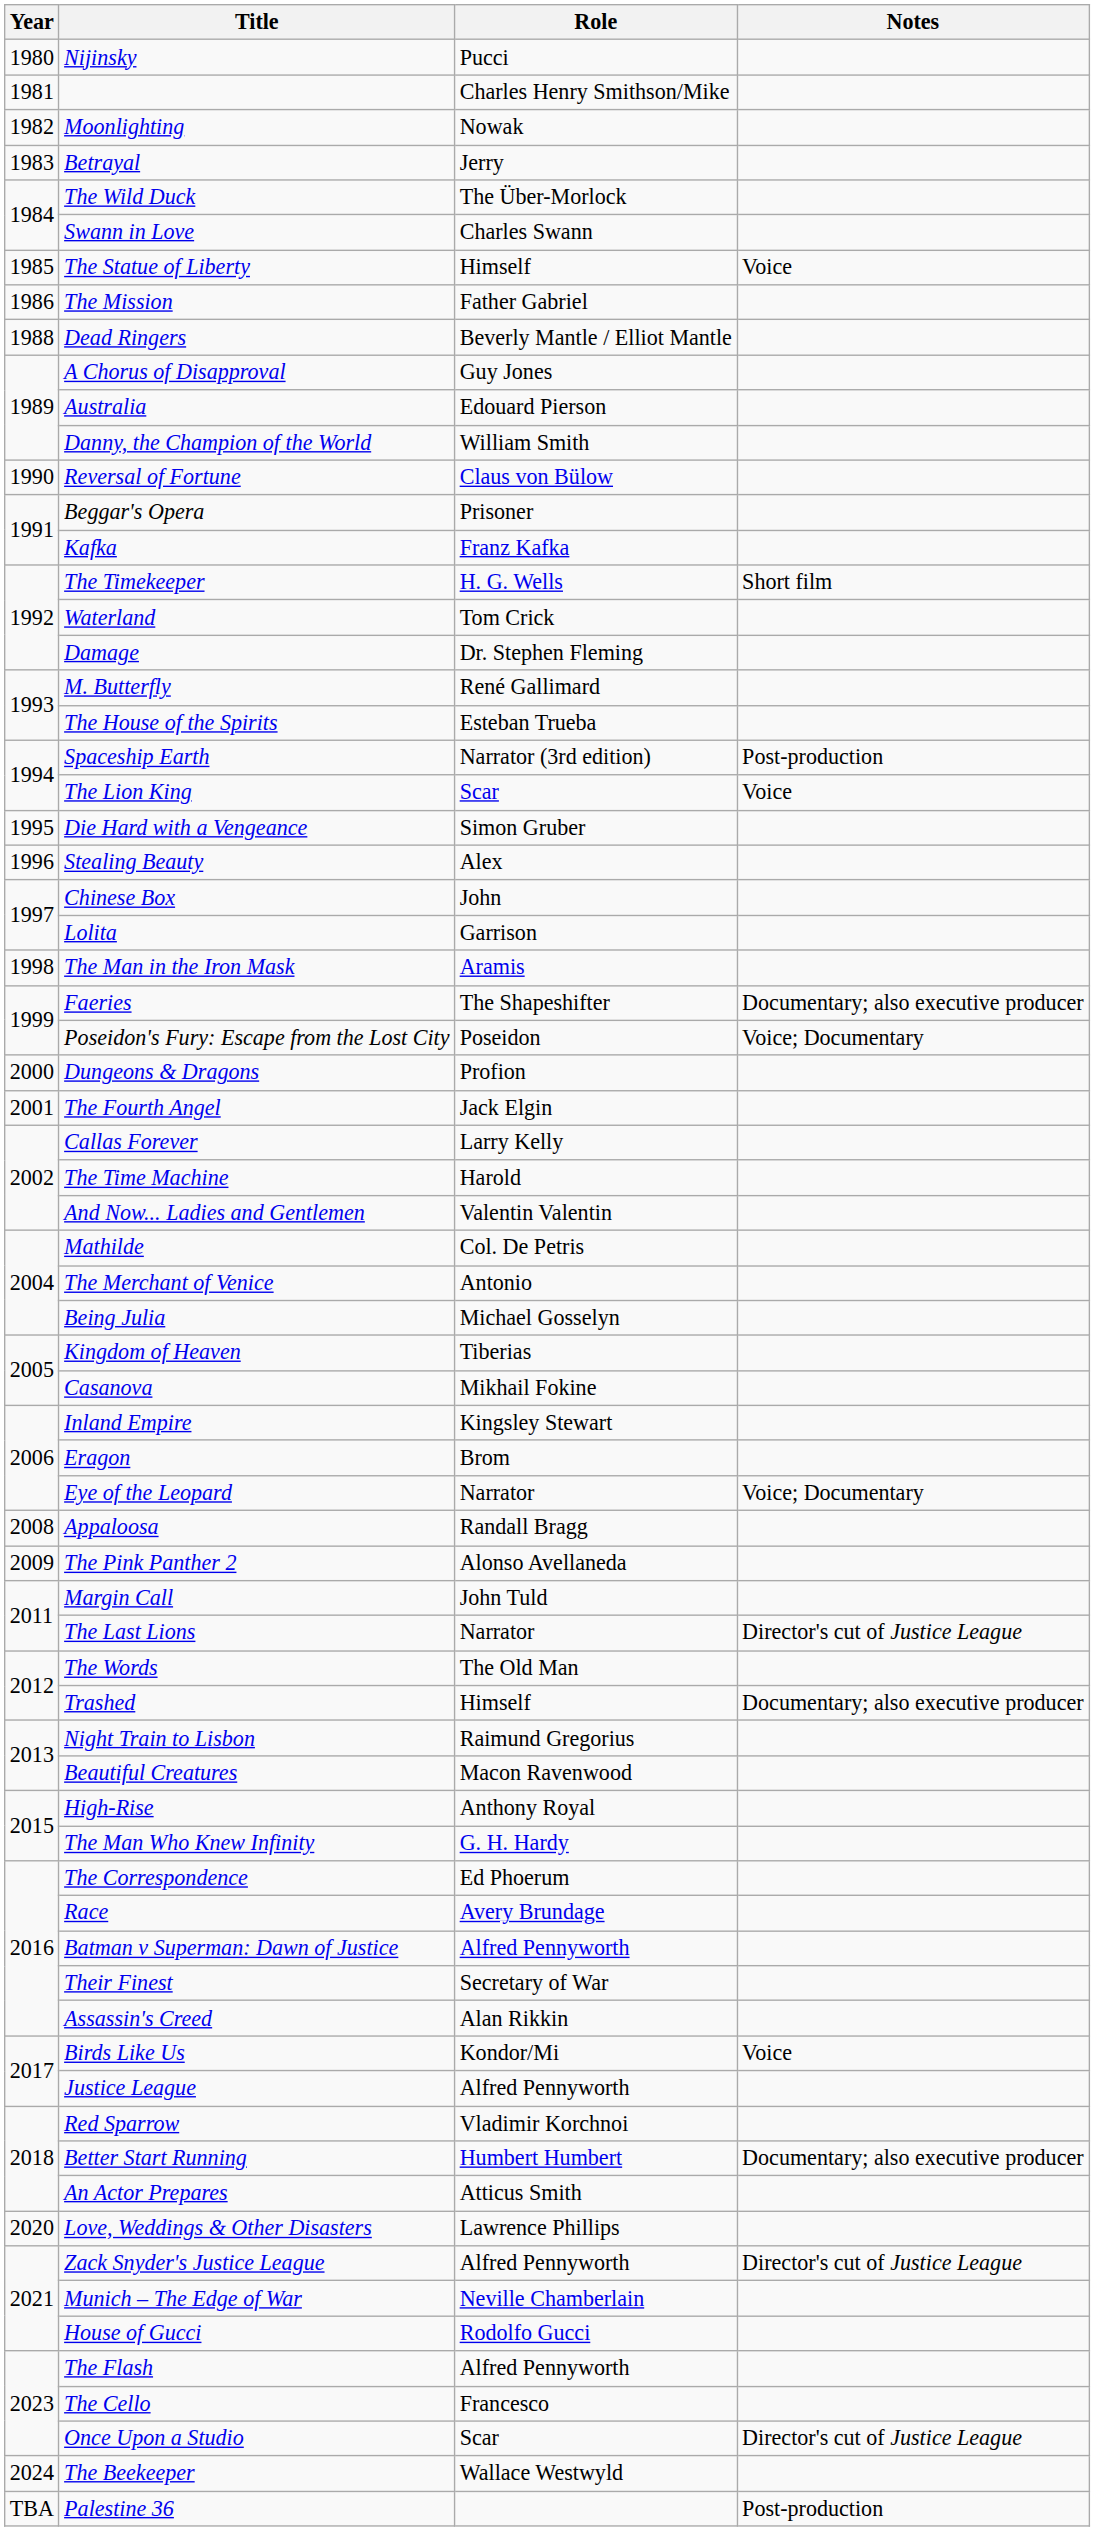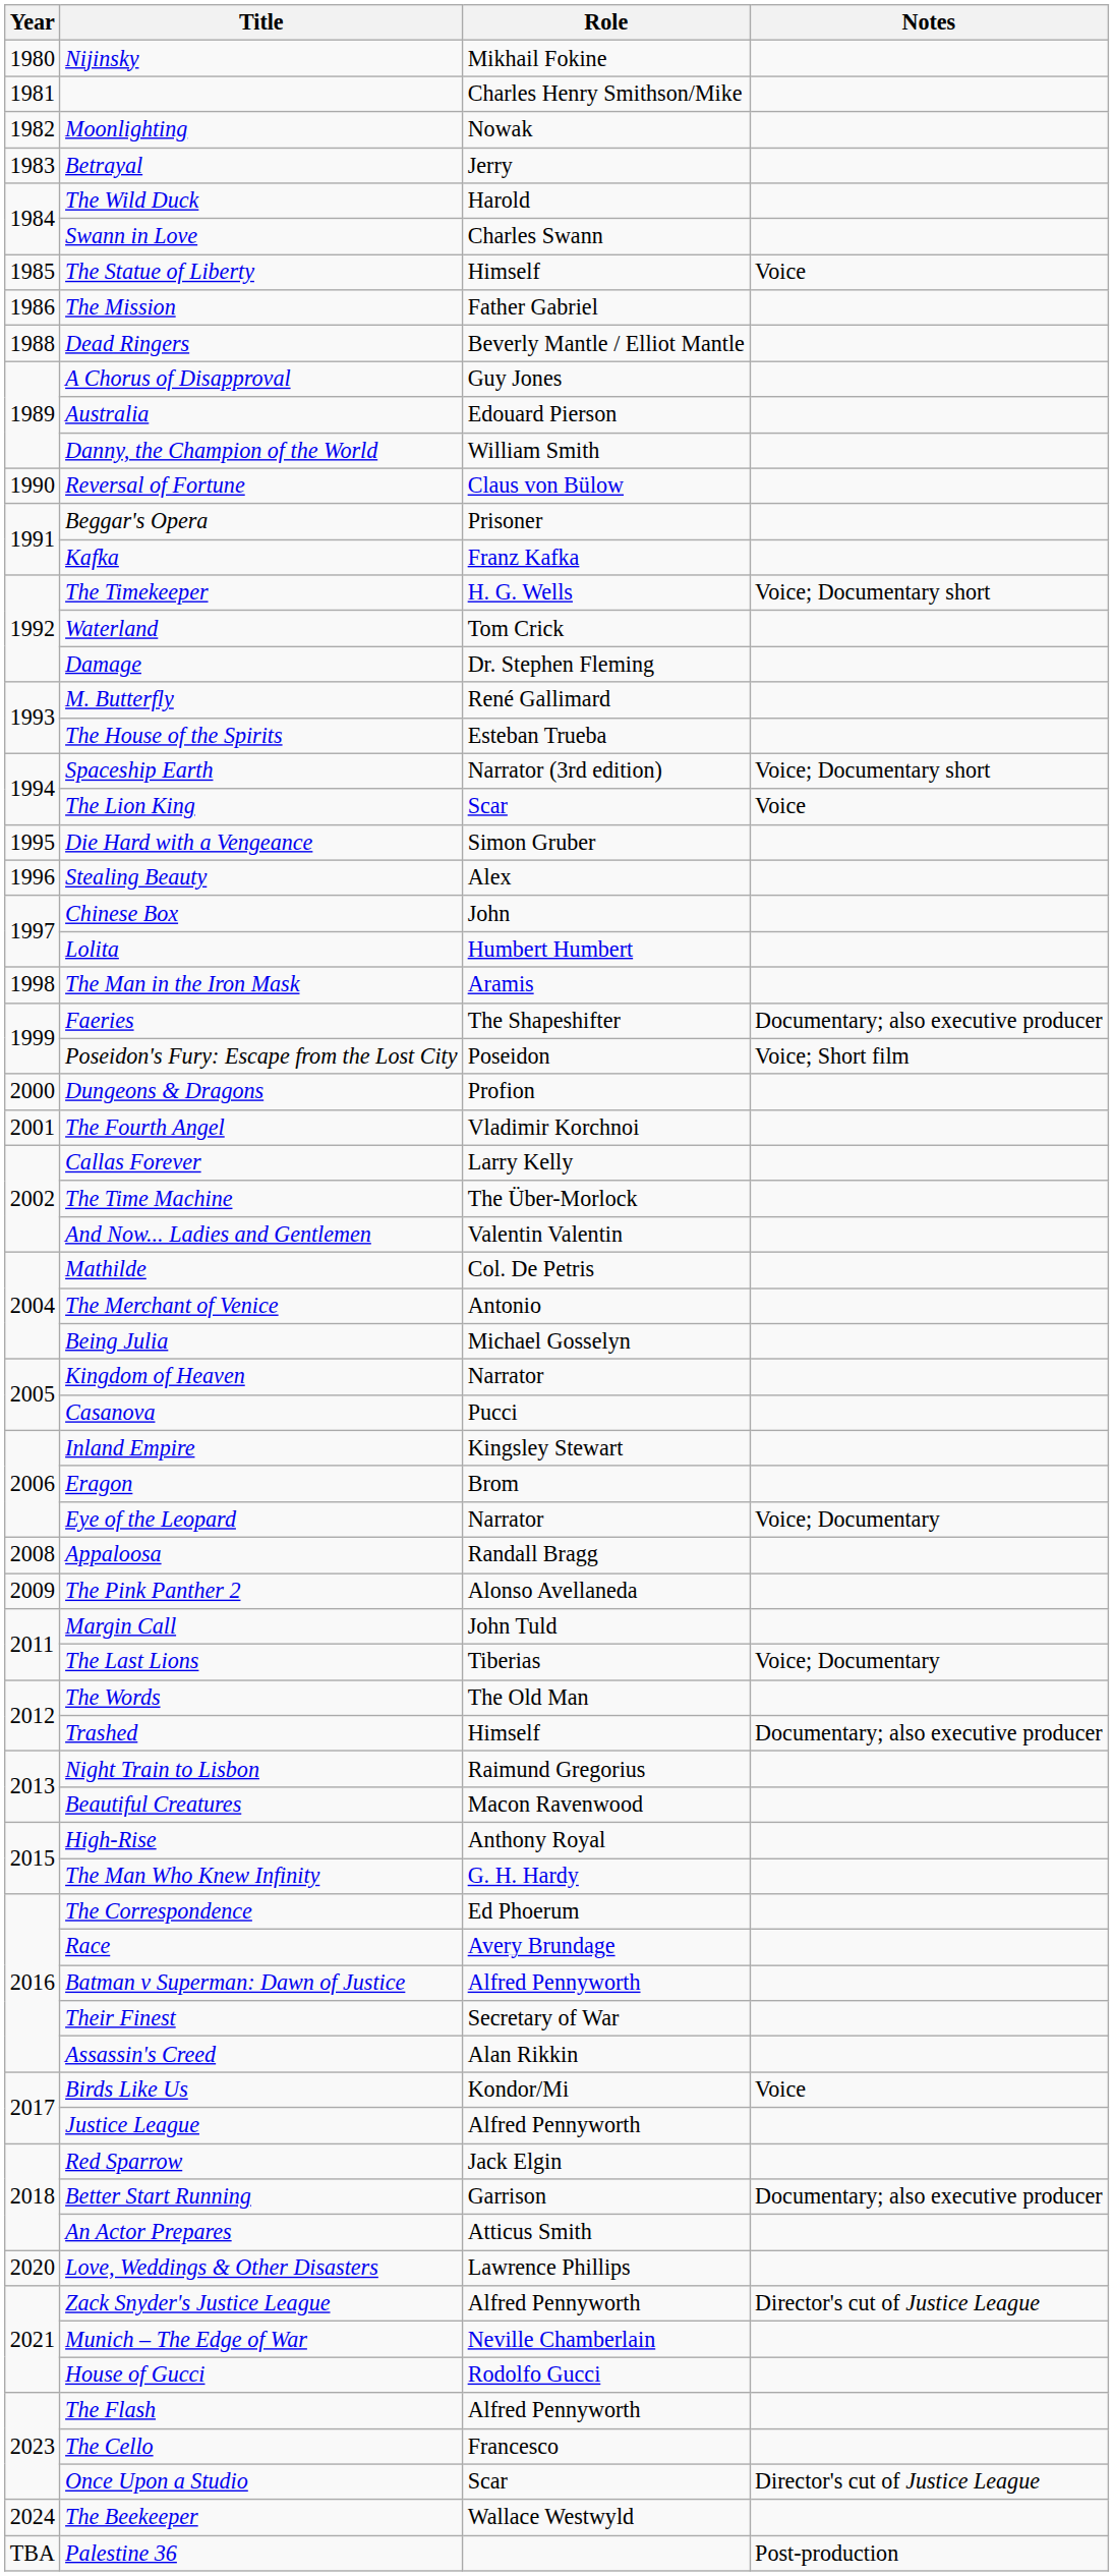 <table class="wikitable sortable">
 <tr>
 <th>Year</th>
 <th>Title</th>
 <th>Role</th>
 <th class="unsortable">Notes</th>
 </tr>
 <tr>
 <td>1980</td>
 <td><em><a href='#'>Nijinsky</a></em></td>
-<td>Pucci</td>
+<td>Mikhail Fokine</td>
 <td></td>
 </tr>
 <tr>
 <td>1981</td>
 <td><em></em></td>
 <td>Charles Henry Smithson/Mike</td>
 <td></td>
 </tr>
 <tr>
 <td>1982</td>
 <td><em><a href='#'>Moonlighting</a></em></td>
 <td>Nowak</td>
 <td></td>
 </tr>
 <tr>
 <td>1983</td>
 <td><em><a href='#'>Betrayal</a></em></td>
 <td>Jerry</td>
 <td></td>
 </tr>
 <tr>
 <td rowspan=2>1984</td>
 <td><em><a href='#'>The Wild Duck</a></em></td>
-<td>The Über-Morlock</td>
+<td>Harold</td>
 <td></td>
 </tr>
 <tr>
 <td><em><a href='#'>Swann in Love</a></em></td>
 <td>Charles Swann</td>
 <td></td>
 </tr>
 <tr>
 <td>1985</td>
 <td><em><a href='#'>The Statue of Liberty</a></em></td>
 <td>Himself</td>
 <td>Voice</td>
 </tr>
 <tr>
 <td>1986</td>
 <td><em><a href='#'>The Mission</a></em></td>
 <td>Father Gabriel</td>
 <td></td>
 </tr>
 <tr>
 <td>1988</td>
 <td><em><a href='#'>Dead Ringers</a></em></td>
 <td>Beverly Mantle / Elliot Mantle</td>
 <td></td>
 </tr>
 <tr>
 <td rowspan=3>1989</td>
 <td><em><a href='#'>A Chorus of Disapproval</a></em></td>
 <td>Guy Jones</td>
 <td></td>
 </tr>
 <tr>
 <td><em><a href='#'>Australia</a></em></td>
 <td>Edouard Pierson</td>
 <td></td>
 </tr>
 <tr>
 <td><em><a href='#'>Danny, the Champion of the World</a></em></td>
 <td>William Smith</td>
 <td></td>
 </tr>
 <tr>
 <td>1990</td>
 <td><em><a href='#'>Reversal of Fortune</a></em></td>
 <td><a href='#'>Claus von Bülow</a></td>
 <td></td>
 </tr>
 <tr>
 <td rowspan=2>1991</td>
 <td><em>Beggar's Opera</em></td>
 <td>Prisoner</td>
 <td></td>
 </tr>
 <tr>
 <td><em><a href='#'>Kafka</a></em></td>
 <td><a href='#'>Franz Kafka</a></td>
 <td></td>
 </tr>
 <tr>
 <td rowspan=3>1992</td>
 <td><em><a href='#'>The Timekeeper</a></em></td>
 <td><a href='#'>H. G. Wells</a></td>
-<td>Short film</td>
+<td>Voice; Documentary short</td>
 </tr>
 <tr>
 <td><em><a href='#'>Waterland</a></em></td>
 <td>Tom Crick</td>
 <td></td>
 </tr>
 <tr>
 <td><em><a href='#'>Damage</a></em></td>
 <td>Dr. Stephen Fleming</td>
 <td></td>
 </tr>
 <tr>
 <td rowspan=2>1993</td>
 <td><em><a href='#'>M. Butterfly</a></em></td>
 <td>René Gallimard</td>
 <td></td>
 </tr>
 <tr>
 <td><em><a href='#'>The House of the Spirits</a></em></td>
 <td>Esteban Trueba</td>
 <td></td>
 </tr>
 <tr>
 <td rowspan=2>1994</td>
 <td><em><a href='#'>Spaceship Earth</a></em></td>
 <td>Narrator (3rd edition)</td>
-<td>Post-production</td>
+<td>Voice; Documentary short</td>
 </tr>
 <tr>
 <td><em><a href='#'>The Lion King</a></em></td>
 <td><a href='#'>Scar</a></td>
 <td>Voice</td>
 </tr>
 <tr>
 <td>1995</td>
 <td><em><a href='#'>Die Hard with a Vengeance</a></em></td>
 <td>Simon Gruber</td>
 <td></td>
 </tr>
 <tr>
 <td>1996</td>
 <td><em><a href='#'>Stealing Beauty</a></em></td>
 <td>Alex</td>
 <td></td>
 </tr>
 <tr>
 <td rowspan=2>1997</td>
 <td><em><a href='#'>Chinese Box</a></em></td>
 <td>John</td>
 <td></td>
 </tr>
 <tr>
 <td><em><a href='#'>Lolita</a></em></td>
-<td>Garrison</td>
+<td><a href='#'>Humbert Humbert</a></td>
 <td></td>
 </tr>
 <tr>
 <td>1998</td>
 <td><em><a href='#'>The Man in the Iron Mask</a></em></td>
 <td><a href='#'>Aramis</a></td>
 <td></td>
 </tr>
 <tr>
 <td rowspan=2>1999</td>
 <td><em><a href='#'>Faeries</a></em></td>
 <td>The Shapeshifter</td>
 <td>Documentary; also executive producer</td>
 </tr>
 <tr>
 <td><em>Poseidon's Fury: Escape from the Lost City</em></td>
 <td>Poseidon</td>
-<td>Voice; Documentary</td>
+<td>Voice; Short film</td>
 </tr>
 <tr>
 <td>2000</td>
 <td><em><a href='#'>Dungeons & Dragons</a></em></td>
 <td>Profion</td>
 <td></td>
 </tr>
 <tr>
 <td>2001</td>
 <td><em><a href='#'>The Fourth Angel</a></em></td>
-<td>Jack Elgin</td>
+<td>Vladimir Korchnoi</td>
 <td></td>
 </tr>
 <tr>
 <td rowspan=3>2002</td>
 <td><em><a href='#'>Callas Forever</a></em></td>
 <td>Larry Kelly</td>
 <td></td>
 </tr>
 <tr>
 <td><em><a href='#'>The Time Machine</a></em></td>
-<td>Harold</td>
+<td>The Über-Morlock</td>
 <td></td>
 </tr>
 <tr>
 <td><em><a href='#'>And Now... Ladies and Gentlemen</a></em></td>
 <td>Valentin Valentin</td>
 <td></td>
 </tr>
 <tr>
 <td rowspan=3>2004</td>
 <td><em><a href='#'>Mathilde</a></em></td>
 <td>Col. De Petris</td>
 <td></td>
 </tr>
 <tr>
 <td><em><a href='#'>The Merchant of Venice</a></em></td>
 <td>Antonio</td>
 <td></td>
 </tr>
 <tr>
 <td><em><a href='#'>Being Julia</a></em></td>
 <td>Michael Gosselyn</td>
 <td></td>
 </tr>
 <tr>
 <td rowspan=2>2005</td>
 <td><em><a href='#'>Kingdom of Heaven</a></em></td>
-<td>Tiberias</td>
+<td>Narrator</td>
 <td></td>
 </tr>
 <tr>
 <td><em><a href='#'>Casanova</a></em></td>
-<td>Mikhail Fokine</td>
+<td>Pucci</td>
 <td></td>
 </tr>
 <tr>
 <td rowspan=3>2006</td>
 <td><em><a href='#'>Inland Empire</a></em></td>
 <td>Kingsley Stewart</td>
 <td></td>
 </tr>
 <tr>
 <td><em><a href='#'>Eragon</a></em></td>
 <td>Brom</td>
 <td></td>
 </tr>
 <tr>
 <td><em><a href='#'>Eye of the Leopard</a></em></td>
 <td>Narrator</td>
 <td>Voice; Documentary</td>
 </tr>
 <tr>
 <td>2008</td>
 <td><em><a href='#'>Appaloosa</a></em></td>
 <td>Randall Bragg</td>
 <td></td>
 </tr>
 <tr>
 <td>2009</td>
 <td><em><a href='#'>The Pink Panther 2</a></em></td>
 <td>Alonso Avellaneda</td>
 <td></td>
 </tr>
 <tr>
 <td rowspan=2>2011</td>
 <td><em><a href='#'>Margin Call</a></em></td>
 <td>John Tuld</td>
 <td></td>
 </tr>
 <tr>
 <td><em><a href='#'>The Last Lions</a></em></td>
-<td>Narrator</td>
-<td>Director's cut of <em>Justice League</em></td>
+<td>Tiberias</td>
+<td>Voice; Documentary</td>
 </tr>
 <tr>
 <td rowspan=2>2012</td>
 <td><em><a href='#'>The Words</a></em></td>
 <td>The Old Man</td>
 <td></td>
 </tr>
 <tr>
 <td><em><a href='#'>Trashed</a></em></td>
 <td>Himself</td>
 <td>Documentary; also executive producer</td>
 </tr>
 <tr>
 <td rowspan=2>2013</td>
 <td><em><a href='#'>Night Train to Lisbon</a></em></td>
 <td>Raimund Gregorius</td>
 <td></td>
 </tr>
 <tr>
 <td><em><a href='#'>Beautiful Creatures</a></em></td>
 <td>Macon Ravenwood</td>
 <td></td>
 </tr>
 <tr>
 <td rowspan=2>2015</td>
 <td><em><a href='#'>High-Rise</a></em></td>
 <td>Anthony Royal</td>
 <td></td>
 </tr>
 <tr>
 <td><em><a href='#'>The Man Who Knew Infinity</a></em></td>
 <td><a href='#'>G. H. Hardy</a></td>
 <td></td>
 </tr>
 <tr>
 <td rowspan=5>2016</td>
 <td><em><a href='#'>The Correspondence</a></em></td>
 <td>Ed Phoerum</td>
 <td></td>
 </tr>
 <tr>
 <td><em><a href='#'>Race</a></em></td>
 <td><a href='#'>Avery Brundage</a></td>
 <td></td>
 </tr>
 <tr>
 <td><em><a href='#'>Batman v Superman: Dawn of Justice</a></em></td>
 <td><a href='#'>Alfred Pennyworth</a></td>
 <td></td>
 </tr>
 <tr>
 <td><em><a href='#'>Their Finest</a></em></td>
 <td>Secretary of War</td>
 <td></td>
 </tr>
 <tr>
 <td><em><a href='#'>Assassin's Creed</a></em></td>
 <td>Alan Rikkin</td>
 <td></td>
 </tr>
 <tr>
 <td rowspan=2>2017</td>
 <td><em><a href='#'>Birds Like Us</a></em></td>
 <td>Kondor/Mi</td>
 <td>Voice</td>
 </tr>
 <tr>
 <td><em><a href='#'>Justice League</a></em></td>
 <td>Alfred Pennyworth</td>
 <td></td>
 </tr>
 <tr>
 <td rowspan=3>2018</td>
 <td><em><a href='#'>Red Sparrow</a></em></td>
-<td>Vladimir Korchnoi</td>
+<td>Jack Elgin</td>
 <td></td>
 </tr>
 <tr>
 <td><em><a href='#'>Better Start Running</a></em></td>
-<td><a href='#'>Humbert Humbert</a></td>
+<td>Garrison</td>
 <td>Documentary; also executive producer</td>
 </tr>
 <tr>
 <td><em><a href='#'>An Actor Prepares</a></em></td>
 <td>Atticus Smith</td>
 <td></td>
 </tr>
 <tr>
 <td>2020</td>
 <td><em><a href='#'>Love, Weddings & Other Disasters</a></em></td>
 <td>Lawrence Phillips</td>
 <td></td>
 </tr>
 <tr>
 <td rowspan="3">2021</td>
 <td><em><a href='#'>Zack Snyder's Justice League</a></em></td>
 <td>Alfred Pennyworth</td>
 <td>Director's cut of <em>Justice League</em></td>
 </tr>
 <tr>
 <td><em><a href='#'>Munich – The Edge of War</a></em></td>
 <td><a href='#'>Neville Chamberlain</a></td>
 <td></td>
 </tr>
 <tr>
 <td><em><a href='#'>House of Gucci</a></em></td>
 <td><a href='#'>Rodolfo Gucci</a></td>
 <td></td>
 </tr>
 <tr>
 <td rowspan=3>2023</td>
 <td><em><a href='#'>The Flash</a></em></td>
 <td>Alfred Pennyworth</td>
 <td></td>
 </tr>
 <tr>
 <td><em><a href='#'>The Cello</a></em></td>
 <td>Francesco</td>
 <td></td>
 </tr>
 <tr>
 <td><em><a href='#'>Once Upon a Studio</a></em></td>
 <td>Scar</td>
 <td>Director's cut of <em>Justice League</em></td>
 </tr>
 <tr>
 <td>2024</td>
 <td><em><a href='#'>The Beekeeper</a></em></td>
 <td>Wallace Westwyld</td>
 <td></td>
 </tr>
 <tr>
 <td>TBA</td>
 <td><em><a href='#'>Palestine 36</a></em></td>
 <td></td>
 <td>Post-production</td>
 </tr>
 </table>
